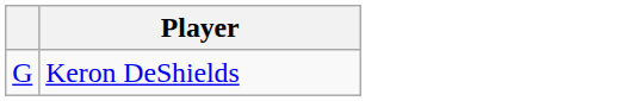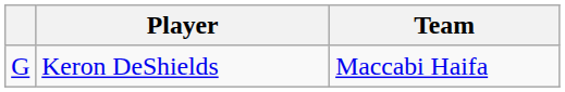 <table class="wikitable">
 <tr>
 <th align="center"></th>
 <th style="text-align:center;width:175px;">Player</th>
+<th style="text-align:center;width:135px;">Team</th>
 </tr>
 <tr>
 <td align=center><a href='#'>G</a></td>
 <td> <a href='#'>Keron DeShields</a></td>
+<td><a href='#'>Maccabi Haifa</a></td>
 </tr>
 </table>
